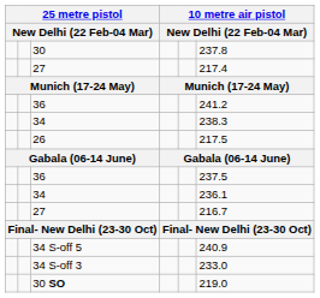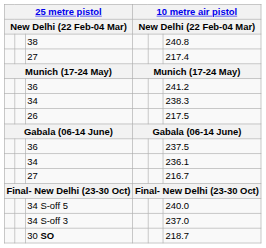 <table class="wikitable" style="font-size: 95%">
 <tr>
 <th colspan="3"><a href='#'>25 metre pistol</a></th>
 <th colspan="3"><a href='#'>10 metre air pistol</a></th>
 </tr>
 <tr>
 <th colspan="3">New Delhi  (22 Feb-04 Mar)</th>
 <th colspan="3">New Delhi  (22 Feb-04 Mar)</th>
 </tr>
 <tr>
 <td></td>
 <td></td>
-<td>30</td>
+<td>38</td>
 <td></td>
 <td></td>
-<td>237.8</td>
+<td>240.8</td>
 </tr>
 <tr>
 <td></td>
 <td></td>
 <td>27</td>
 <td></td>
 <td></td>
 <td>217.4</td>
 </tr>
 <tr>
 <th colspan="3">Munich  (17-24 May)</th>
 <th colspan="3">Munich  (17-24 May)</th>
 </tr>
 <tr>
 <td></td>
 <td></td>
 <td>36</td>
 <td></td>
 <td></td>
 <td>241.2</td>
 </tr>
 <tr>
 <td></td>
 <td></td>
 <td>34</td>
 <td></td>
 <td></td>
 <td>238.3</td>
 </tr>
 <tr>
 <td></td>
 <td></td>
 <td>26</td>
 <td></td>
 <td></td>
 <td>217.5</td>
 </tr>
 <tr>
 <th colspan="3">Gabala  (06-14 June)</th>
 <th colspan="3">Gabala  (06-14 June)</th>
 </tr>
 <tr>
 <td></td>
 <td></td>
 <td>36</td>
 <td></td>
 <td></td>
 <td>237.5</td>
 </tr>
 <tr>
 <td></td>
 <td></td>
 <td>34</td>
 <td></td>
 <td></td>
 <td>236.1</td>
 </tr>
 <tr>
 <td></td>
 <td></td>
 <td>27</td>
 <td></td>
 <td></td>
 <td>216.7</td>
 </tr>
 <tr>
 <th colspan="3">Final- New Delhi  (23-30 Oct)</th>
 <th colspan="3">Final- New Delhi  (23-30 Oct)</th>
 </tr>
 <tr>
 <td></td>
 <td></td>
 <td>34 S-off 5</td>
 <td></td>
 <td></td>
-<td>240.9</td>
+<td>240.0</td>
 </tr>
 <tr>
 <td></td>
 <td></td>
 <td>34 S-off 3</td>
 <td></td>
 <td></td>
-<td>233.0</td>
+<td>237.0</td>
 </tr>
 <tr>
 <td></td>
 <td></td>
 <td>30 <strong>SO</strong></td>
 <td></td>
 <td></td>
-<td>219.0</td>
+<td>218.7</td>
 </tr>
 </table>
